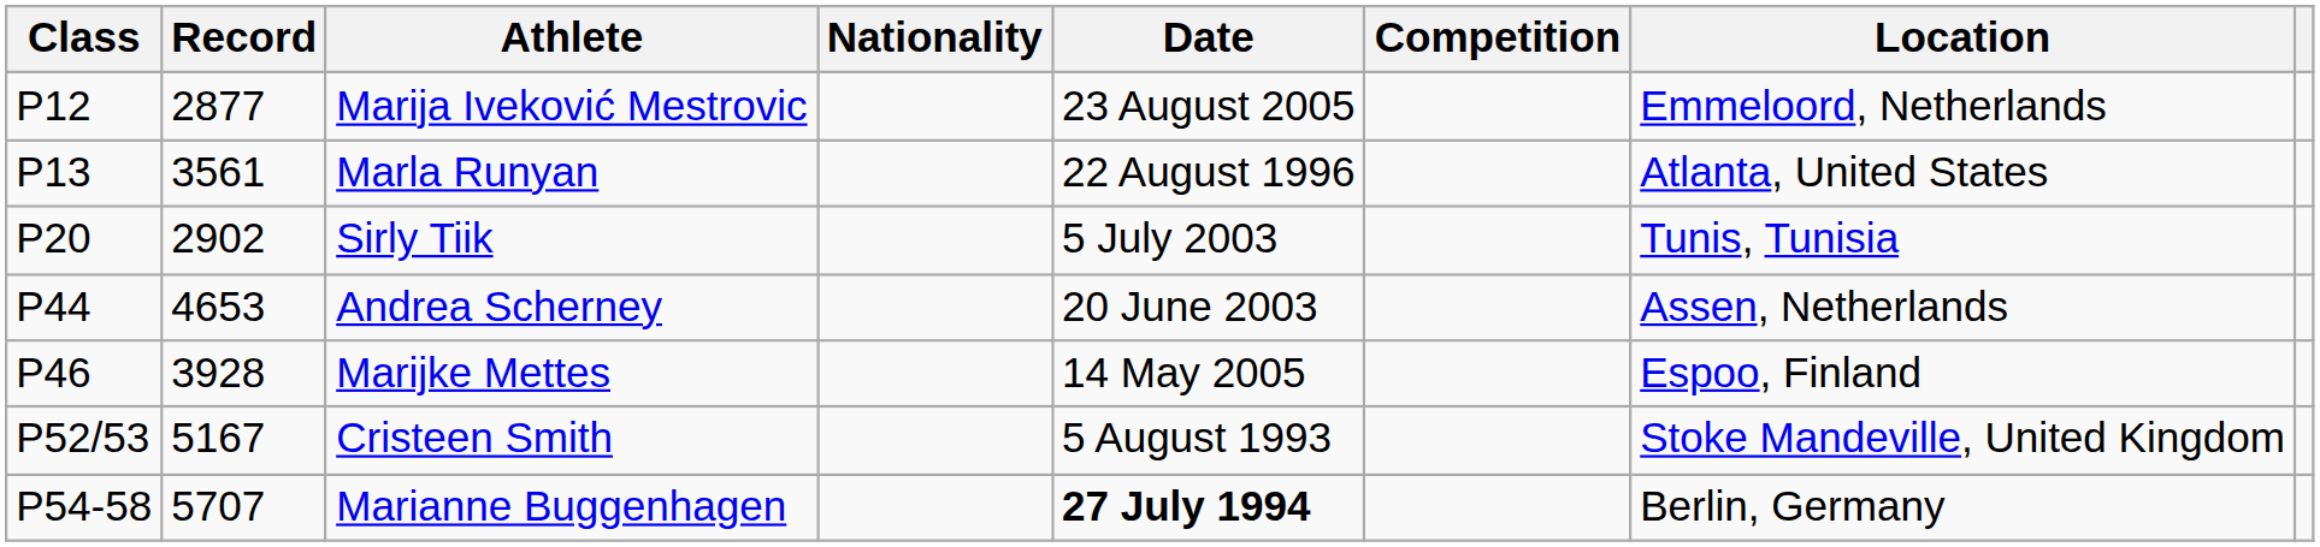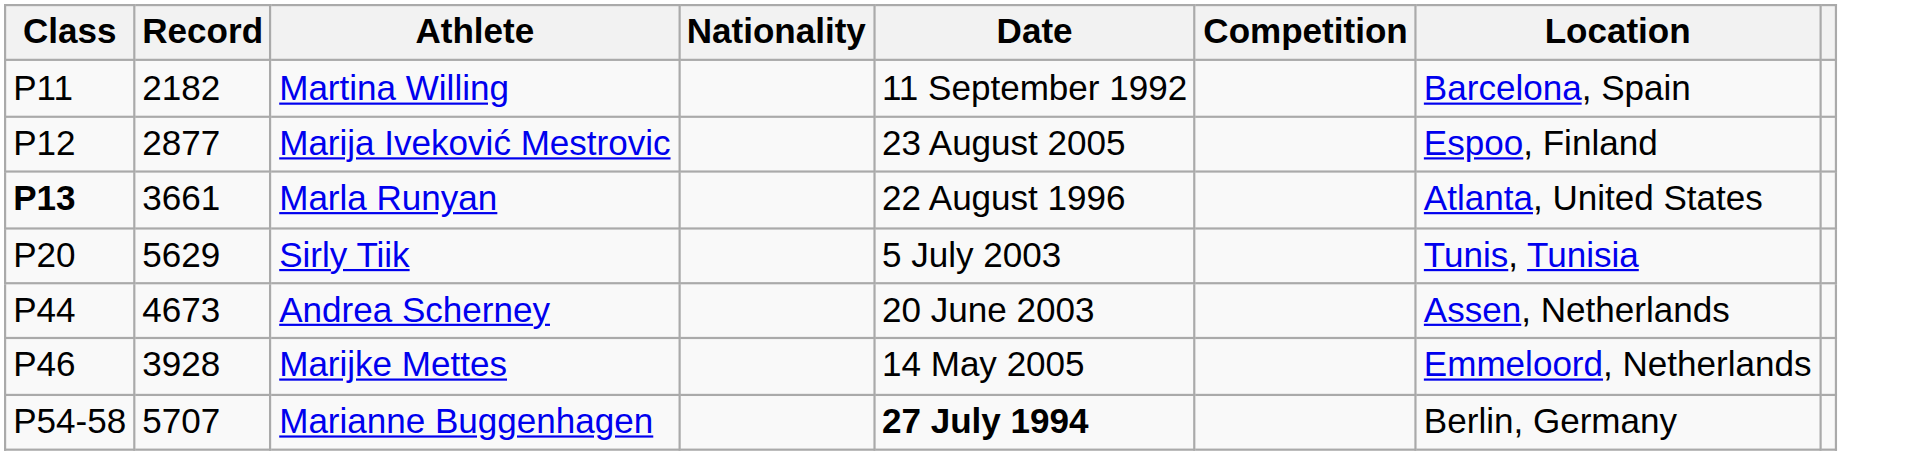 <table class="wikitable">
 <tr>
 <th>Class</th>
 <th>Record</th>
 <th>Athlete</th>
 <th>Nationality</th>
 <th>Date</th>
 <th>Competition</th>
 <th>Location</th>
 <th></th>
 </tr>
 <tr>
+<td>P11</td>
+<td>2182</td>
+<td><a href='#'>Martina Willing</a></td>
+<td></td>
+<td>11 September 1992</td>
+<td></td>
+<td><a href='#'>Barcelona</a>, Spain</td>
+<td></td>
+</tr>
+<tr>
 <td>P12</td>
 <td>2877</td>
 <td><a href='#'>Marija Iveković Mestrovic</a></td>
 <td></td>
 <td>23 August 2005</td>
 <td></td>
-<td><a href='#'>Emmeloord</a>, Netherlands</td>
+<td><a href='#'>Espoo</a>, Finland</td>
 <td></td>
 </tr>
 <tr>
-<td>P13</td>
-<td>3561</td>
+<td><strong>P13</strong></td>
+<td>3661</td>
 <td><a href='#'>Marla Runyan</a></td>
 <td></td>
 <td>22 August 1996</td>
 <td></td>
 <td><a href='#'>Atlanta</a>, United States</td>
 <td></td>
 </tr>
 <tr>
 <td>P20</td>
-<td>2902</td>
+<td>5629</td>
 <td><a href='#'>Sirly Tiik</a></td>
 <td></td>
 <td>5 July 2003</td>
 <td></td>
 <td><a href='#'>Tunis</a>, <a href='#'>Tunisia</a></td>
 <td></td>
 </tr>
 <tr>
 <td>P44</td>
-<td>4653</td>
+<td>4673</td>
 <td><a href='#'>Andrea Scherney</a></td>
 <td></td>
 <td>20 June 2003</td>
 <td></td>
 <td><a href='#'>Assen</a>, Netherlands</td>
 <td></td>
 </tr>
 <tr>
 <td>P46</td>
 <td>3928</td>
 <td><a href='#'>Marijke Mettes</a></td>
 <td></td>
 <td>14 May 2005</td>
 <td></td>
-<td><a href='#'>Espoo</a>, Finland</td>
-<td></td>
-</tr>
-<tr>
-<td>P52/53</td>
-<td>5167</td>
-<td><a href='#'>Cristeen Smith</a></td>
-<td></td>
-<td>5 August 1993</td>
-<td></td>
-<td><a href='#'>Stoke Mandeville</a>, United Kingdom</td>
+<td><a href='#'>Emmeloord</a>, Netherlands</td>
 <td></td>
 </tr>
 <tr>
 <td>P54-58</td>
 <td>5707</td>
 <td><a href='#'>Marianne Buggenhagen</a></td>
 <td></td>
 <td><strong>27 July 1994</strong></td>
 <td></td>
 <td>Berlin, Germany</td>
 <td></td>
 </tr>
 </table>
